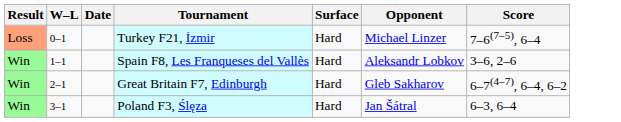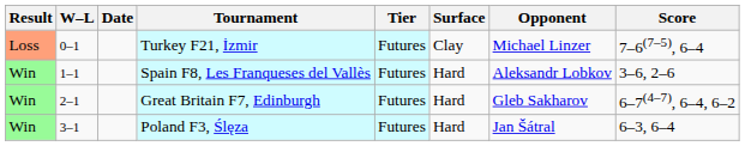 <table class="sortable wikitable">
 <tr>
 <th>Result</th>
 <th class="unsortable">W–L</th>
 <th>Date</th>
 <th>Tournament</th>
+<th>Tier</th>
 <th>Surface</th>
 <th>Opponent</th>
 <th class="unsortable">Score</th>
 </tr>
 <tr>
 <td style="background:#ffa07a;">Loss</td>
 <td><small>0–1</small></td>
 <td></td>
 <td style="background:#cffcff;">Turkey F21, <a href='#'>İzmir</a></td>
-<td>Hard</td>
+<td style="background:#cffcff;">Futures</td>
+<td>Clay</td>
 <td> <a href='#'>Michael Linzer</a></td>
 <td>7–6<sup>(7–5)</sup>, 6–4</td>
 </tr>
 <tr>
 <td style="background:#98fb98;">Win</td>
 <td><small>1–1</small></td>
 <td></td>
 <td style="background:#cffcff;">Spain F8, <a href='#'>Les Franqueses del Vallès</a></td>
+<td style="background:#cffcff;">Futures</td>
 <td>Hard</td>
 <td> <a href='#'>Aleksandr Lobkov</a></td>
 <td>3–6, 2–6</td>
 </tr>
 <tr>
 <td style="background:#98fb98;">Win</td>
 <td><small>2–1</small></td>
 <td></td>
 <td style="background:#cffcff;">Great Britain F7, <a href='#'>Edinburgh</a></td>
+<td style="background:#cffcff;">Futures</td>
 <td>Hard</td>
 <td> <a href='#'>Gleb Sakharov</a></td>
 <td>6–7<sup>(4–7)</sup>, 6–4, 6–2</td>
 </tr>
 <tr>
 <td style="background:#98fb98;">Win</td>
 <td><small>3–1</small></td>
 <td></td>
 <td style="background:#cffcff;">Poland F3, <a href='#'>Ślęza</a></td>
+<td style="background:#cffcff;">Futures</td>
 <td>Hard</td>
 <td> <a href='#'>Jan Šátral</a></td>
 <td>6–3, 6–4</td>
 </tr>
 </table>
